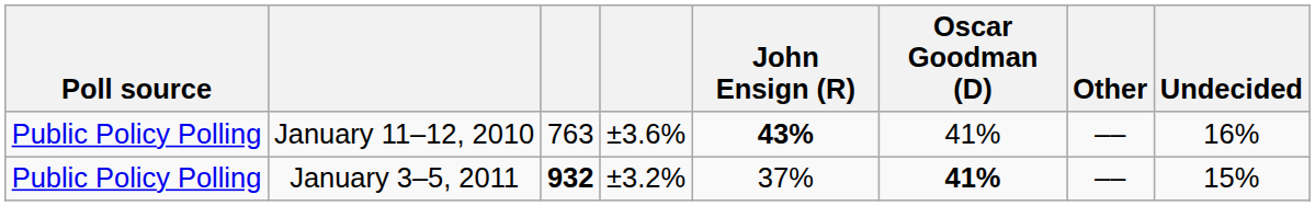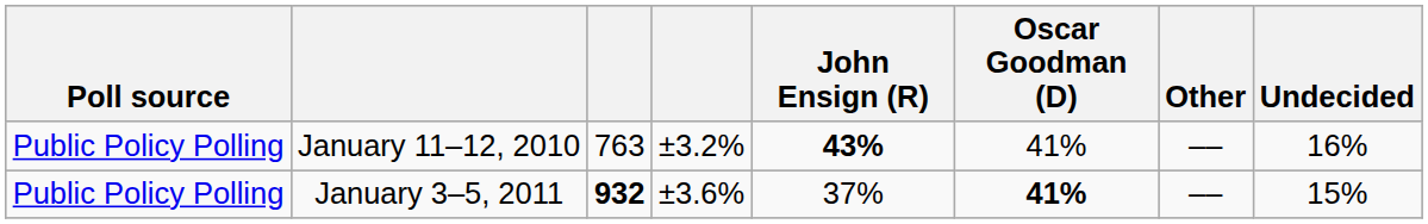 <table class="wikitable" style="text-align:center">
 <tr valign=bottom>
 <th>Poll source</th>
 <th></th>
 <th></th>
 <th></th>
 <th style="width:100px;">John<br>Ensign (R)</th>
 <th style="width:100px;">Oscar<br>Goodman (D)</th>
 <th>Other</th>
 <th>Undecided</th>
 </tr>
 <tr>
 <td align=left><a href='#'>Public Policy Polling</a></td>
 <td>January 11–12, 2010</td>
 <td>763</td>
-<td>±3.6%</td>
+<td>±3.2%</td>
 <td><strong>43%</strong></td>
 <td>41%</td>
 <td>––</td>
 <td>16%</td>
 </tr>
 <tr>
 <td align=left><a href='#'>Public Policy Polling</a></td>
 <td>January 3–5, 2011</td>
 <td><strong>932</strong></td>
-<td>±3.2%</td>
+<td>±3.6%</td>
 <td>37%</td>
 <td><strong>41%</strong></td>
 <td>––</td>
 <td>15%</td>
 </tr>
 </table>
